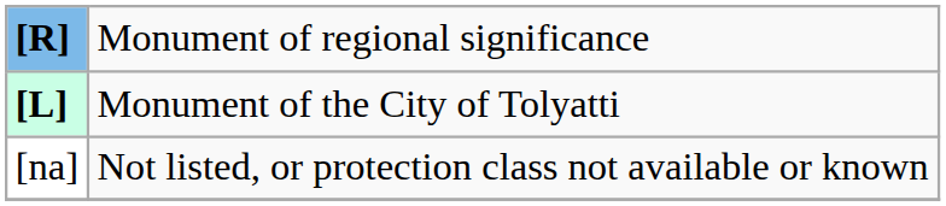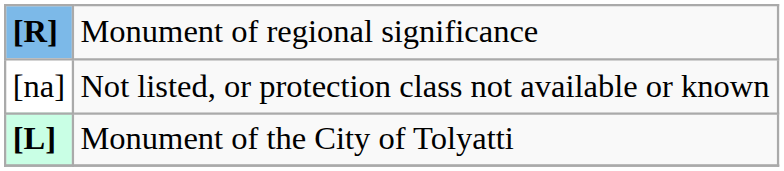 <table class="wikitable" style="font-size:90%;">
 <tr>
 <td style="background-color:#7CB9E8"><strong>[R]</strong></td>
 <td>Monument of regional significance</td>
 </tr>
 <tr>
+<td style="background-color:white">[na]</td>
+<td>Not listed, or protection class not available or known</td>
+</tr>
+<tr>
 <td style="background-color:#C9FFE5"><strong>[L]</strong></td>
 <td>Monument of the City of Tolyatti</td>
 </tr>
 <tr>
-<td style="background-color:white">[na]</td>
-<td>Not listed, or protection class not available or known</td>
-</tr>
-<tr>
 </tr>
 </table>
